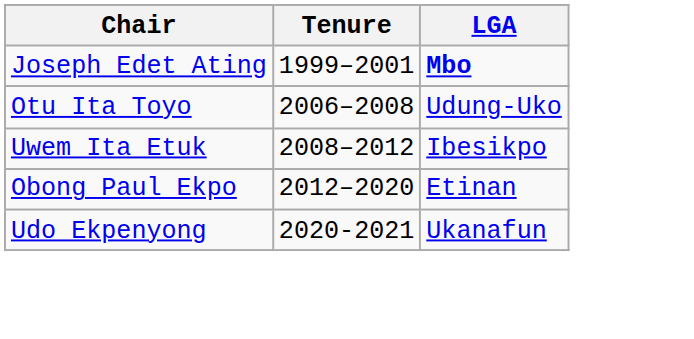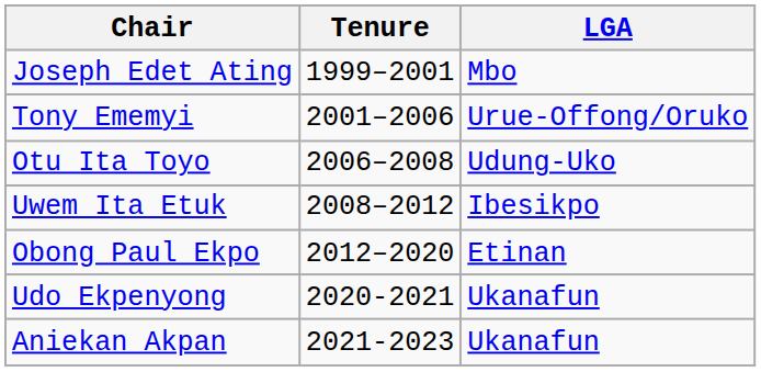 <table class="wikitable">
 <tr>
 <th>Chair</th>
 <th>Tenure</th>
 <th><a href='#'>LGA</a></th>
 </tr>
 <tr>
 <td><a href='#'>Joseph Edet Ating</a></td>
 <td>1999–2001</td>
-<td><strong><a href='#'>Mbo</a></strong></td>
+<td><a href='#'>Mbo</a></td>
+</tr>
+<tr>
+<td><a href='#'>Tony Ememyi</a></td>
+<td>2001–2006</td>
+<td><a href='#'>Urue-Offong/Oruko</a></td>
 </tr>
 <tr>
 <td><a href='#'>Otu Ita Toyo</a></td>
 <td>2006–2008</td>
 <td><a href='#'>Udung-Uko</a></td>
 </tr>
 <tr>
 <td><a href='#'>Uwem Ita Etuk</a></td>
 <td>2008–2012</td>
 <td><a href='#'>Ibesikpo</a></td>
 </tr>
 <tr>
 <td><a href='#'>Obong Paul Ekpo</a></td>
 <td>2012–2020</td>
 <td><a href='#'>Etinan</a></td>
 </tr>
 <tr>
 <td><a href='#'>Udo Ekpenyong</a></td>
 <td>2020-2021</td>
 <td><a href='#'>Ukanafun</a></td>
 </tr>
+<tr>
+<td><a href='#'>Aniekan Akpan</a></td>
+<td>2021-2023</td>
+<td><a href='#'>Ukanafun</a></td>
+</tr>
 </table>
